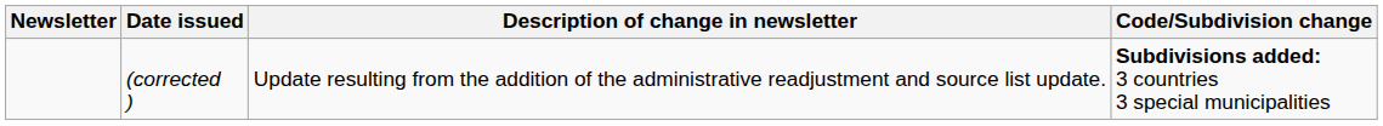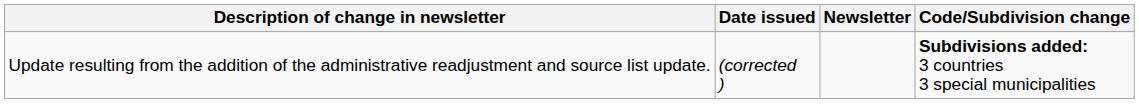 <table class="wikitable">
 <tr>
+<th>Description of change in newsletter</th>
+<th>Date issued</th>
 <th>Newsletter</th>
-<th>Date issued</th>
-<th>Description of change in newsletter</th>
 <th>Code/Subdivision change</th>
 </tr>
 <tr>
+<td>Update resulting from the addition of the administrative readjustment and source list update.</td>
+<td><br> <em>(corrected<br> )</em></td>
 <td id="II-3"></td>
-<td><br> <em>(corrected<br> )</em></td>
-<td>Update resulting from the addition of the administrative readjustment and source list update.</td>
 <td style=white-space:nowrap><strong>Subdivisions added:</strong><br> 3 countries<br> 3 special municipalities</td>
 </tr>
 </table>
